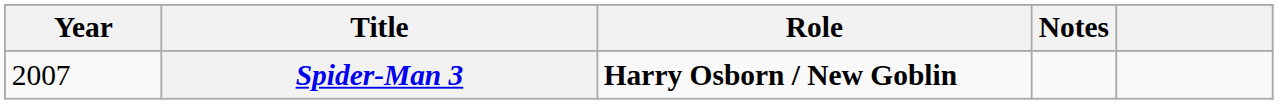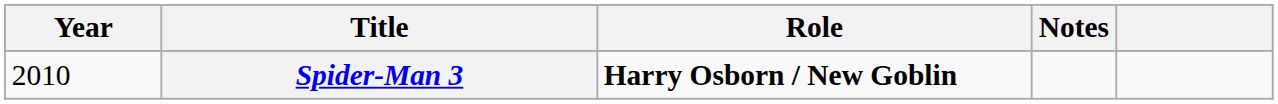 <table class="wikitable plainrowheaders sortable">
 <tr>
 <th width="78">Year</th>
 <th width=229>Title</th>
 <th width=229>Role</th>
 <th>Notes</th>
 <th width=78></th>
 </tr>
 <tr>
-<td>2007</td>
+<td>2010</td>
 <th scope="row"><em><a href='#'>Spider-Man 3</a></em></th>
 <td><strong>Harry Osborn / New Goblin</strong></td>
 <td></td>
 <td></td>
 </tr>
 </table>
